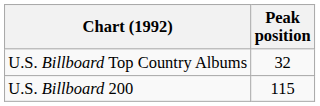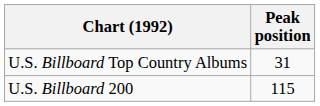 <table class="wikitable">
 <tr>
 <th>Chart (1992)</th>
 <th>Peak<br>position</th>
 </tr>
 <tr>
 <td>U.S. <em>Billboard</em> Top Country Albums</td>
-<td align="center">32</td>
+<td align="center">31</td>
 </tr>
 <tr>
 <td>U.S. <em>Billboard</em> 200</td>
 <td align="center">115</td>
 </tr>
 </table>
